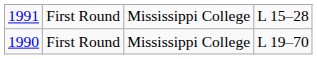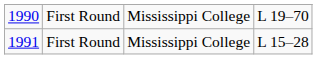 <table class="wikitable">
 <tr>
+</tr>
+<tr>
+<td><a href='#'>1990</a></td>
+<td>First Round</td>
+<td>Mississippi College</td>
+<td>L 19–70</td>
 </tr>
 <tr>
 <td><a href='#'>1991</a></td>
 <td>First Round</td>
 <td>Mississippi College</td>
 <td>L 15–28</td>
 </tr>
-<tr>
-<td><a href='#'>1990</a></td>
-<td>First Round</td>
-<td>Mississippi College</td>
-<td>L 19–70</td>
-</tr>
 </table>
